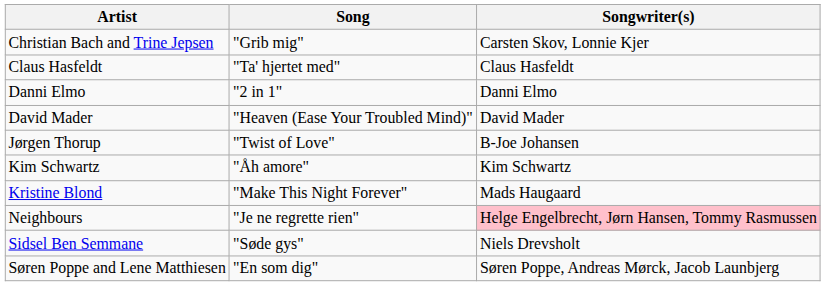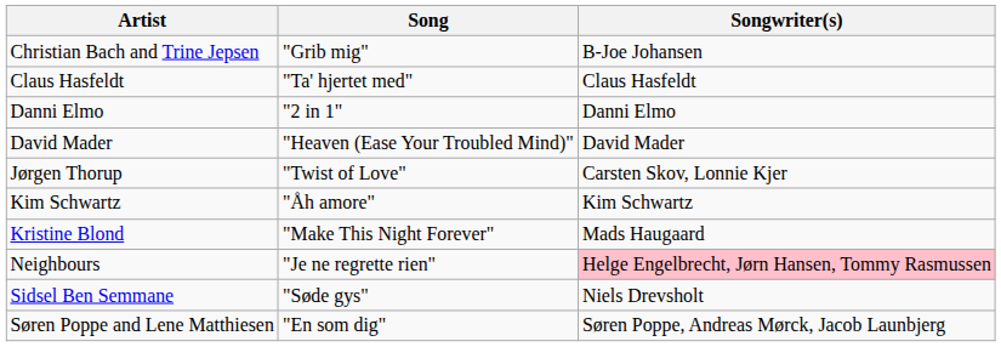 <table class="sortable wikitable" style="margin: 1em auto 1em auto;">
 <tr>
 <th>Artist</th>
 <th>Song</th>
 <th>Songwriter(s)</th>
 </tr>
 <tr>
 <td>Christian Bach and <a href='#'>Trine Jepsen</a></td>
 <td>"Grib mig"</td>
-<td>Carsten Skov, Lonnie Kjer</td>
+<td>B-Joe Johansen</td>
 </tr>
 <tr>
 <td>Claus Hasfeldt</td>
 <td>"Ta' hjertet med"</td>
 <td>Claus Hasfeldt</td>
 </tr>
 <tr>
 <td>Danni Elmo</td>
 <td>"2 in 1"</td>
 <td>Danni Elmo</td>
 </tr>
 <tr>
 <td>David Mader</td>
 <td>"Heaven (Ease Your Troubled Mind)"</td>
 <td>David Mader</td>
 </tr>
 <tr>
 <td>Jørgen Thorup</td>
 <td>"Twist of Love"</td>
-<td>B-Joe Johansen</td>
+<td>Carsten Skov, Lonnie Kjer</td>
 </tr>
 <tr>
 <td>Kim Schwartz</td>
 <td>"Åh amore"</td>
 <td>Kim Schwartz</td>
 </tr>
 <tr>
 <td><a href='#'>Kristine Blond</a></td>
 <td>"Make This Night Forever"</td>
 <td>Mads Haugaard</td>
 </tr>
 <tr>
 <td>Neighbours</td>
 <td>"Je ne regrette rien"</td>
 <td style="background: pink;">Helge Engelbrecht, Jørn Hansen, Tommy Rasmussen</td>
 </tr>
 <tr>
 <td><a href='#'>Sidsel Ben Semmane</a></td>
 <td>"Søde gys"</td>
 <td>Niels Drevsholt</td>
 </tr>
 <tr>
 <td>Søren Poppe and Lene Matthiesen</td>
 <td>"En som dig"</td>
 <td>Søren Poppe, Andreas Mørck, Jacob Launbjerg</td>
 </tr>
 </table>
